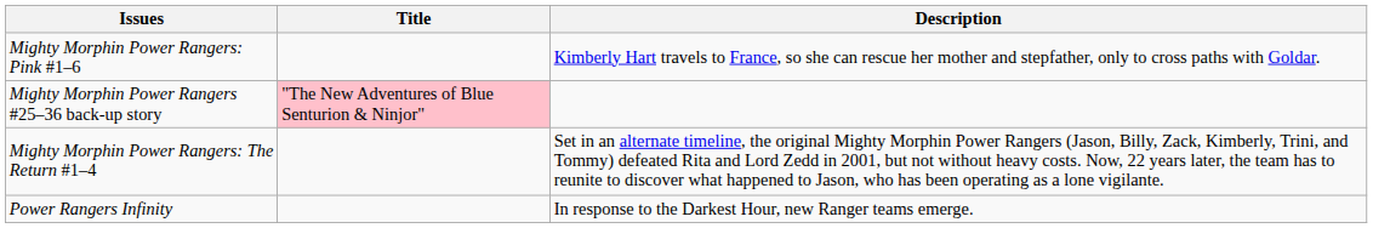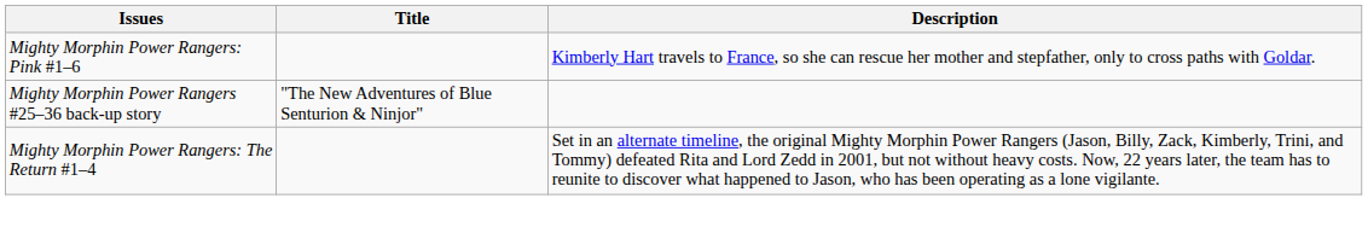 <table class="wikitable">
 <tr>
 <th style="text-align: center; width:20%">Issues</th>
 <th style="text-align: center; width:20%">Title</th>
 <th width="60%">Description</th>
 </tr>
 <tr>
 <td><em>Mighty Morphin Power Rangers: Pink</em> #1–6</td>
 <td></td>
 <td><a href='#'>Kimberly Hart</a> travels to <a href='#'>France</a>, so she can rescue her mother and stepfather, only to cross paths with <a href='#'>Goldar</a>.</td>
 </tr>
 <tr>
 <td><em>Mighty Morphin Power Rangers</em> #25–36 back-up story</td>
-<td style="background: pink;">"The New Adventures of Blue Senturion & Ninjor"</td>
+<td>"The New Adventures of Blue Senturion & Ninjor"</td>
 <td></td>
 </tr>
 <tr>
 <td><em>Mighty Morphin Power Rangers: The Return</em> #1–4</td>
 <td></td>
 <td>Set in an <a href='#'>alternate timeline</a>, the original Mighty Morphin Power Rangers (Jason, Billy, Zack, Kimberly, Trini, and Tommy) defeated Rita and Lord Zedd in 2001, but not without heavy costs. Now, 22 years later, the team has to reunite to discover what happened to Jason, who has been operating as a lone vigilante.</td>
 </tr>
-<tr>
-<td><em>Power Rangers Infinity</em></td>
-<td></td>
-<td>In response to the Darkest Hour, new Ranger teams emerge.</td>
-</tr>
 </table>
